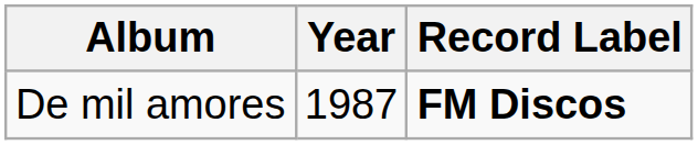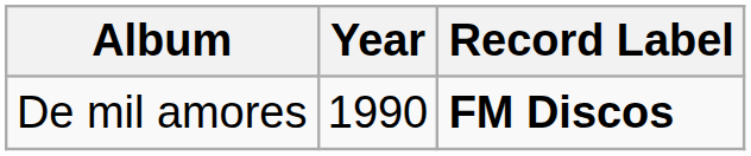 <table class="wikitable">
 <tr>
 <th>Album</th>
 <th>Year</th>
 <th>Record Label</th>
 </tr>
 <tr>
 <td>De mil amores</td>
-<td>1987</td>
+<td>1990</td>
 <td><strong>FM Discos</strong></td>
 </tr>
 </table>
